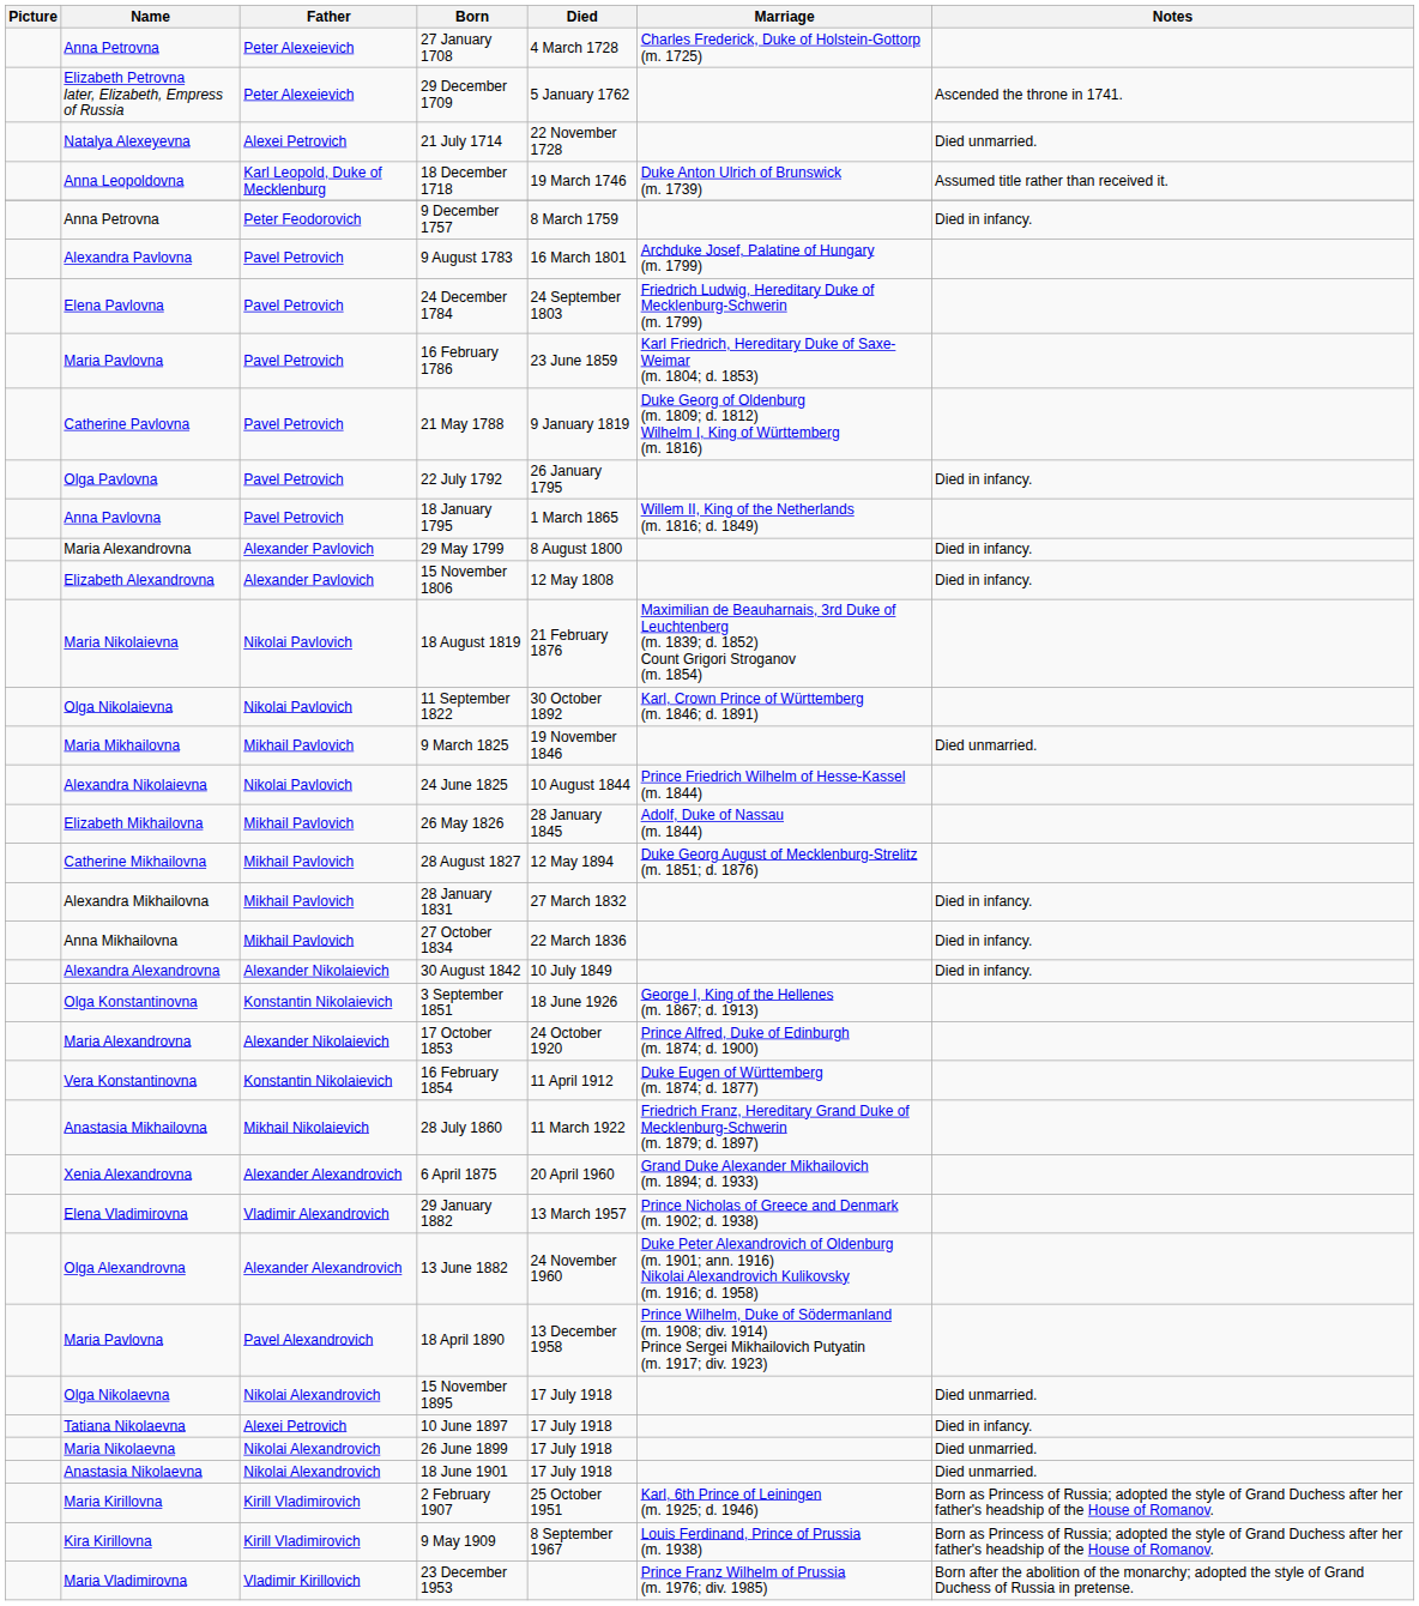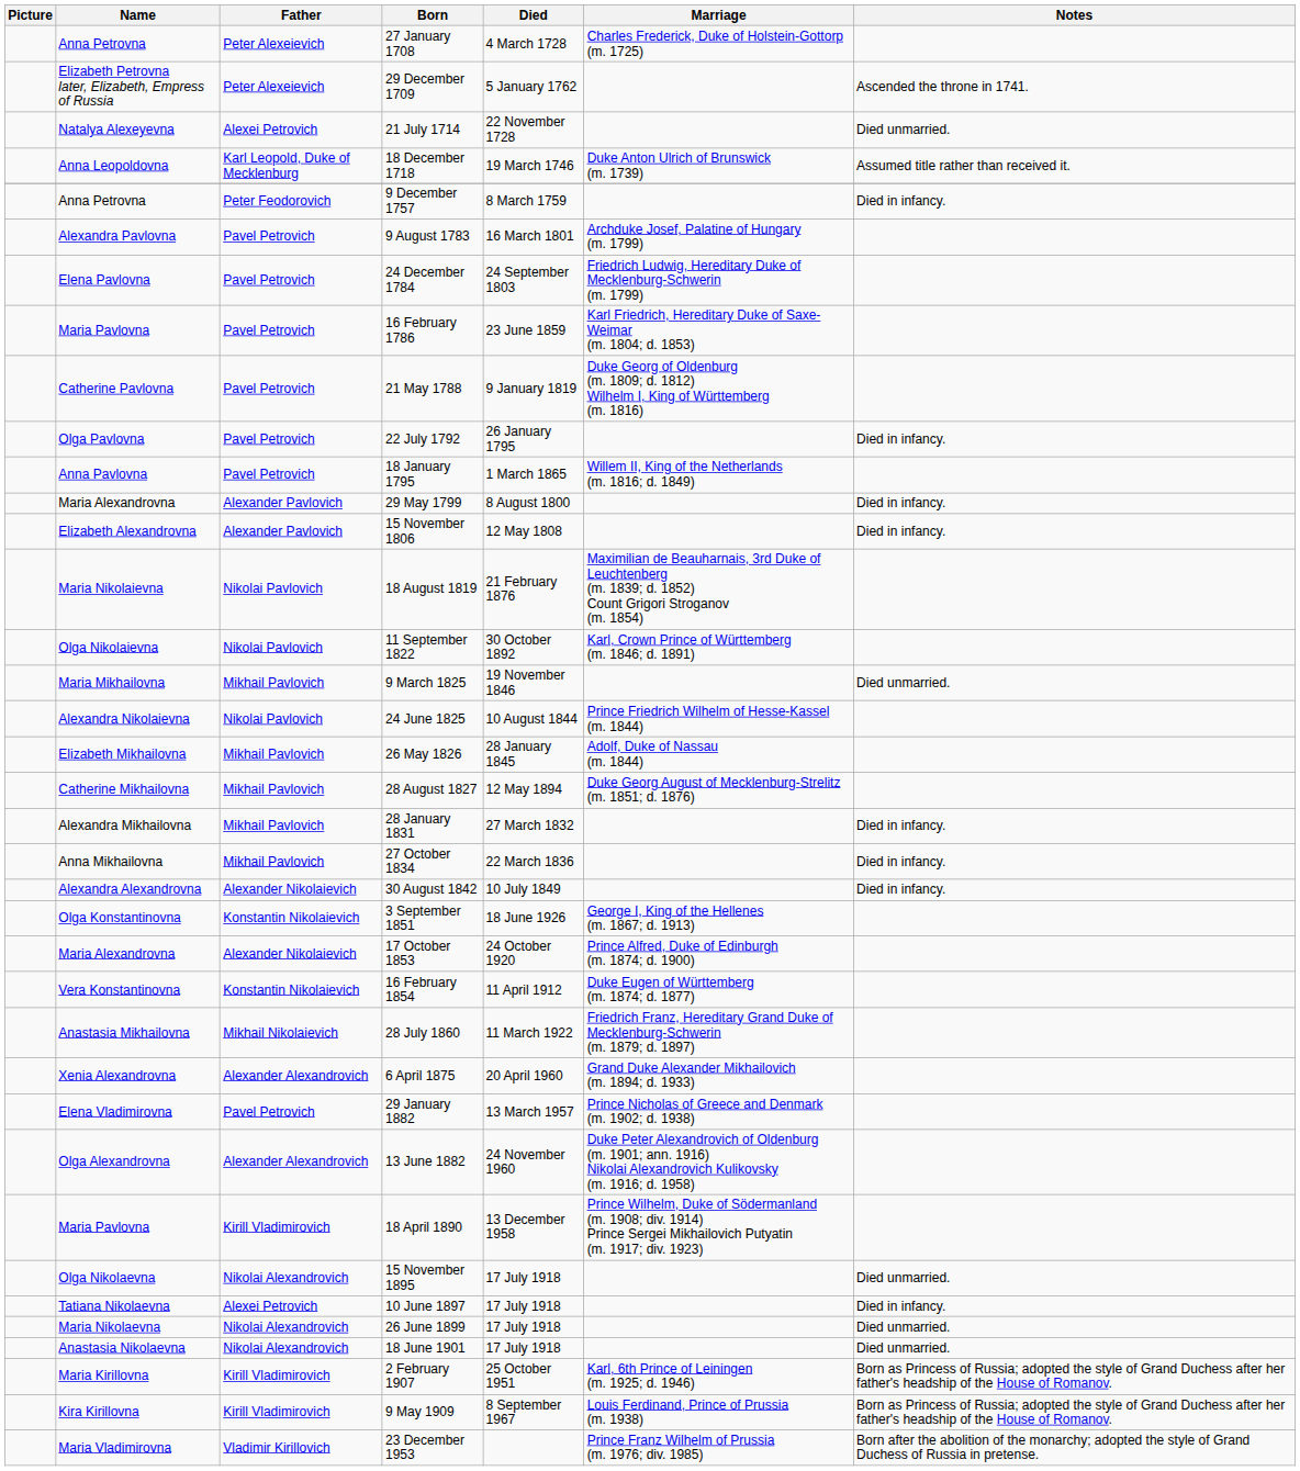 <table class="wikitable sortable">
 <tr>
 <th class=unsortable>Picture</th>
 <th>Name</th>
 <th>Father</th>
 <th>Born</th>
 <th>Died</th>
 <th>Marriage</th>
 <th class=unsortable>Notes</th>
 </tr>
 <tr>
 <td></td>
 <td><a href='#'>Anna Petrovna</a></td>
 <td><a href='#'>Peter Alexeievich</a></td>
 <td>27 January 1708</td>
 <td>4 March 1728</td>
 <td><a href='#'>Charles Frederick, Duke of Holstein-Gottorp</a><br>(m. 1725)</td>
 <td></td>
 </tr>
 <tr>
 <td></td>
 <td><a href='#'>Elizabeth Petrovna</a><br><em>later, Elizabeth, Empress of Russia</em><br></td>
 <td><a href='#'>Peter Alexeievich</a></td>
 <td>29 December 1709</td>
 <td>5 January 1762</td>
 <td></td>
 <td>Ascended the throne in 1741.</td>
 </tr>
 <tr>
 <td></td>
 <td><a href='#'>Natalya Alexeyevna</a></td>
 <td><a href='#'>Alexei Petrovich</a></td>
 <td>21 July 1714</td>
 <td>22 November 1728</td>
 <td></td>
 <td>Died unmarried.</td>
 </tr>
 <tr>
 <td></td>
 <td><a href='#'>Anna Leopoldovna</a></td>
 <td><a href='#'>Karl Leopold, Duke of Mecklenburg</a></td>
 <td>18 December 1718</td>
 <td>19 March 1746</td>
 <td><a href='#'>Duke Anton Ulrich of Brunswick</a><br>(m. 1739)</td>
 <td>Assumed title rather than received it.</td>
 </tr>
 <tr>
 </tr>
 <tr>
 <td></td>
 <td>Anna Petrovna</td>
 <td><a href='#'>Peter Feodorovich</a></td>
 <td>9 December 1757</td>
 <td>8 March 1759</td>
 <td></td>
 <td>Died in infancy.</td>
 </tr>
 <tr>
 <td></td>
 <td><a href='#'>Alexandra Pavlovna</a></td>
 <td><a href='#'>Pavel Petrovich</a></td>
 <td>9 August 1783</td>
 <td>16 March 1801</td>
 <td><a href='#'>Archduke Josef, Palatine of Hungary</a><br>(m. 1799)</td>
 <td></td>
 </tr>
 <tr>
 <td></td>
 <td><a href='#'>Elena Pavlovna</a></td>
 <td><a href='#'>Pavel Petrovich</a></td>
 <td>24 December 1784</td>
 <td>24 September 1803</td>
 <td><a href='#'>Friedrich Ludwig, Hereditary Duke of Mecklenburg-Schwerin</a><br>(m. 1799)</td>
 <td></td>
 </tr>
 <tr>
 <td></td>
 <td><a href='#'>Maria Pavlovna</a></td>
 <td><a href='#'>Pavel Petrovich</a></td>
 <td>16 February 1786</td>
 <td>23 June 1859</td>
 <td><a href='#'>Karl Friedrich, Hereditary Duke of Saxe-Weimar</a><br>(m. 1804; d. 1853)</td>
 <td></td>
 </tr>
 <tr>
 <td></td>
 <td><a href='#'>Catherine Pavlovna</a></td>
 <td><a href='#'>Pavel Petrovich</a></td>
 <td>21 May 1788</td>
 <td>9 January 1819</td>
 <td><a href='#'>Duke Georg of Oldenburg</a><br>(m. 1809; d. 1812)<br><a href='#'>Wilhelm I, King of Württemberg</a><br>(m. 1816)</td>
 <td></td>
 </tr>
 <tr>
 <td></td>
 <td><a href='#'>Olga Pavlovna</a></td>
 <td><a href='#'>Pavel Petrovich</a></td>
 <td>22 July 1792</td>
 <td>26 January 1795</td>
 <td></td>
 <td>Died in infancy.</td>
 </tr>
 <tr>
 <td></td>
 <td><a href='#'>Anna Pavlovna</a></td>
 <td><a href='#'>Pavel Petrovich</a></td>
 <td>18 January 1795</td>
 <td>1 March 1865</td>
 <td><a href='#'>Willem II, King of the Netherlands</a><br>(m. 1816; d. 1849)</td>
 <td></td>
 </tr>
 <tr>
 <td></td>
 <td>Maria Alexandrovna</td>
 <td><a href='#'>Alexander Pavlovich</a></td>
 <td>29 May 1799</td>
 <td>8 August 1800</td>
 <td></td>
 <td>Died in infancy.</td>
 </tr>
 <tr>
 <td></td>
 <td><a href='#'>Elizabeth Alexandrovna</a></td>
 <td><a href='#'>Alexander Pavlovich</a></td>
 <td>15 November 1806</td>
 <td>12 May 1808</td>
 <td></td>
 <td>Died in infancy.</td>
 </tr>
 <tr>
 <td></td>
 <td><a href='#'>Maria Nikolaievna</a></td>
 <td><a href='#'>Nikolai Pavlovich</a></td>
 <td>18 August 1819</td>
 <td>21 February 1876</td>
 <td><a href='#'>Maximilian de Beauharnais, 3rd Duke of Leuchtenberg</a><br>(m. 1839; d. 1852)<br> Count Grigori Stroganov<br>(m. 1854)</td>
 <td></td>
 </tr>
 <tr>
 <td></td>
 <td><a href='#'>Olga Nikolaievna</a></td>
 <td><a href='#'>Nikolai Pavlovich</a></td>
 <td>11 September 1822</td>
 <td>30 October 1892</td>
 <td><a href='#'>Karl, Crown Prince of Württemberg</a><br>(m. 1846; d. 1891)</td>
 <td></td>
 </tr>
 <tr>
 <td></td>
 <td><a href='#'>Maria Mikhailovna</a></td>
 <td><a href='#'>Mikhail Pavlovich</a></td>
 <td>9 March 1825</td>
 <td>19 November 1846</td>
 <td></td>
 <td>Died unmarried.</td>
 </tr>
 <tr>
 <td></td>
 <td><a href='#'>Alexandra Nikolaievna</a></td>
 <td><a href='#'>Nikolai Pavlovich</a></td>
 <td>24 June 1825</td>
 <td>10 August 1844</td>
 <td><a href='#'>Prince Friedrich Wilhelm of Hesse-Kassel</a><br>(m. 1844)</td>
 <td></td>
 </tr>
 <tr>
 <td></td>
 <td><a href='#'>Elizabeth Mikhailovna</a></td>
 <td><a href='#'>Mikhail Pavlovich</a></td>
 <td>26 May 1826</td>
 <td>28 January 1845</td>
 <td><a href='#'>Adolf, Duke of Nassau</a><br>(m. 1844)</td>
 <td></td>
 </tr>
 <tr>
 <td></td>
 <td><a href='#'>Catherine Mikhailovna</a></td>
 <td><a href='#'>Mikhail Pavlovich</a></td>
 <td>28 August 1827</td>
 <td>12 May 1894</td>
 <td><a href='#'>Duke Georg August of Mecklenburg-Strelitz</a><br>(m. 1851; d. 1876)</td>
 <td></td>
 </tr>
 <tr>
 <td></td>
 <td>Alexandra Mikhailovna</td>
 <td><a href='#'>Mikhail Pavlovich</a></td>
 <td>28 January 1831</td>
 <td>27 March 1832</td>
 <td></td>
 <td>Died in infancy.</td>
 </tr>
 <tr>
 <td></td>
 <td>Anna Mikhailovna</td>
 <td><a href='#'>Mikhail Pavlovich</a></td>
 <td>27 October 1834</td>
 <td>22 March 1836</td>
 <td></td>
 <td>Died in infancy.</td>
 </tr>
 <tr>
 <td></td>
 <td><a href='#'>Alexandra Alexandrovna</a></td>
 <td><a href='#'>Alexander Nikolaievich</a></td>
 <td>30 August 1842</td>
 <td>10 July 1849</td>
 <td></td>
 <td>Died in infancy.</td>
 </tr>
 <tr>
 <td></td>
 <td><a href='#'>Olga Konstantinovna</a></td>
 <td><a href='#'>Konstantin Nikolaievich</a></td>
 <td>3 September 1851</td>
 <td>18 June 1926</td>
 <td><a href='#'>George I, King of the Hellenes</a><br>(m. 1867; d. 1913)</td>
 <td></td>
 </tr>
 <tr>
 <td></td>
 <td><a href='#'>Maria Alexandrovna</a></td>
 <td><a href='#'>Alexander Nikolaievich</a></td>
 <td>17 October 1853</td>
 <td>24 October 1920</td>
 <td><a href='#'>Prince Alfred, Duke of Edinburgh</a><br>(m. 1874; d. 1900)</td>
 <td></td>
 </tr>
 <tr>
 <td></td>
 <td><a href='#'>Vera Konstantinovna</a></td>
 <td><a href='#'>Konstantin Nikolaievich</a></td>
 <td>16 February 1854</td>
 <td>11 April 1912</td>
 <td><a href='#'>Duke Eugen of Württemberg</a><br>(m. 1874; d. 1877)</td>
 <td></td>
 </tr>
 <tr>
 <td></td>
 <td><a href='#'>Anastasia Mikhailovna</a></td>
 <td><a href='#'>Mikhail Nikolaievich</a></td>
 <td>28 July 1860</td>
 <td>11 March 1922</td>
 <td><a href='#'>Friedrich Franz, Hereditary Grand Duke of Mecklenburg-Schwerin</a><br>(m. 1879; d. 1897)</td>
 <td></td>
 </tr>
 <tr>
 <td></td>
 <td><a href='#'>Xenia Alexandrovna</a></td>
 <td><a href='#'>Alexander Alexandrovich</a></td>
 <td>6 April 1875</td>
 <td>20 April 1960</td>
 <td><a href='#'>Grand Duke Alexander Mikhailovich</a><br>(m. 1894; d. 1933)</td>
 <td></td>
 </tr>
 <tr>
 <td></td>
 <td><a href='#'>Elena Vladimirovna</a></td>
-<td><a href='#'>Vladimir Alexandrovich</a></td>
+<td><a href='#'>Pavel Petrovich</a></td>
 <td>29 January 1882</td>
 <td>13 March 1957</td>
 <td><a href='#'>Prince Nicholas of Greece and Denmark</a><br>(m. 1902; d. 1938)</td>
 <td></td>
 </tr>
 <tr>
 <td></td>
 <td><a href='#'>Olga Alexandrovna</a></td>
 <td><a href='#'>Alexander Alexandrovich</a></td>
 <td>13 June 1882</td>
 <td>24 November 1960</td>
 <td><a href='#'>Duke Peter Alexandrovich of Oldenburg</a><br>(m. 1901; ann. 1916)<br><a href='#'>Nikolai Alexandrovich Kulikovsky</a><br>(m. 1916; d. 1958)</td>
 <td></td>
 </tr>
 <tr>
 <td></td>
 <td><a href='#'>Maria Pavlovna</a></td>
-<td><a href='#'>Pavel Alexandrovich</a></td>
+<td><a href='#'>Kirill Vladimirovich</a></td>
 <td>18 April 1890</td>
 <td>13 December 1958</td>
 <td><a href='#'>Prince Wilhelm, Duke of Södermanland</a><br>(m. 1908; div. 1914)<br>Prince Sergei Mikhailovich Putyatin<br>(m. 1917; div. 1923)</td>
 <td></td>
 </tr>
 <tr>
 <td></td>
 <td><a href='#'>Olga Nikolaevna</a></td>
 <td><a href='#'>Nikolai Alexandrovich</a></td>
 <td>15 November 1895</td>
 <td>17 July 1918</td>
 <td></td>
 <td>Died unmarried.</td>
 </tr>
 <tr>
 <td></td>
 <td><a href='#'>Tatiana Nikolaevna</a></td>
 <td><a href='#'>Alexei Petrovich</a></td>
 <td>10 June 1897</td>
 <td>17 July 1918</td>
 <td></td>
 <td>Died in infancy.</td>
 </tr>
 <tr>
 <td></td>
 <td><a href='#'>Maria Nikolaevna</a></td>
 <td><a href='#'>Nikolai Alexandrovich</a></td>
 <td>26 June 1899</td>
 <td>17 July 1918</td>
 <td></td>
 <td>Died unmarried.</td>
 </tr>
 <tr>
 <td></td>
 <td><a href='#'>Anastasia Nikolaevna</a></td>
 <td><a href='#'>Nikolai Alexandrovich</a></td>
 <td>18 June 1901</td>
 <td>17 July 1918</td>
 <td></td>
 <td>Died unmarried.</td>
 </tr>
 <tr>
 <td></td>
 <td><a href='#'>Maria Kirillovna</a></td>
 <td><a href='#'>Kirill Vladimirovich</a></td>
 <td>2 February 1907</td>
 <td>25 October 1951</td>
 <td><a href='#'>Karl, 6th Prince of Leiningen</a><br>(m. 1925; d. 1946)</td>
 <td>Born as Princess of Russia; adopted the style of Grand Duchess after her father's headship of the <a href='#'>House of Romanov</a>.</td>
 </tr>
 <tr>
 <td></td>
 <td><a href='#'>Kira Kirillovna</a></td>
 <td><a href='#'>Kirill Vladimirovich</a></td>
 <td>9 May 1909</td>
 <td>8 September 1967</td>
 <td><a href='#'>Louis Ferdinand, Prince of Prussia</a><br>(m. 1938)</td>
 <td>Born as Princess of Russia; adopted the style of Grand Duchess after her father's headship of the <a href='#'>House of Romanov</a>.</td>
 </tr>
 <tr>
 <td></td>
 <td><a href='#'>Maria Vladimirovna</a></td>
 <td><a href='#'>Vladimir Kirillovich</a></td>
 <td>23 December 1953</td>
 <td></td>
 <td><a href='#'>Prince Franz Wilhelm of Prussia</a><br>(m. 1976; div. 1985)</td>
 <td>Born after the abolition of the monarchy; adopted the style of Grand Duchess of Russia in pretense.</td>
 </tr>
 </table>
